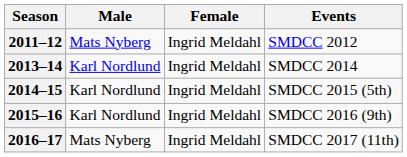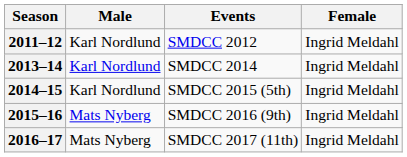 <table class="wikitable">
 <tr>
 <th scope="col">Season</th>
 <th scope="col">Male</th>
+<th scope="col">Events</th>
 <th scope="col">Female</th>
-<th scope="col">Events</th>
 </tr>
 <tr>
 <th scope="row">2011–12</th>
-<td><a href='#'>Mats Nyberg</a></td>
+<td>Karl Nordlund</td>
+<td><a href='#'>SMDCC</a> 2012 </td>
 <td>Ingrid Meldahl</td>
-<td><a href='#'>SMDCC</a> 2012 </td>
 </tr>
 <tr>
 <th scope="row">2013–14</th>
 <td><a href='#'>Karl Nordlund</a></td>
+<td>SMDCC 2014 </td>
 <td>Ingrid Meldahl</td>
-<td>SMDCC 2014 </td>
 </tr>
 <tr>
 <th scope="row">2014–15</th>
 <td>Karl Nordlund</td>
+<td>SMDCC 2015 (5th)</td>
 <td>Ingrid Meldahl</td>
-<td>SMDCC 2015 (5th)</td>
 </tr>
 <tr>
 <th scope="row">2015–16</th>
-<td>Karl Nordlund</td>
+<td><a href='#'>Mats Nyberg</a></td>
+<td>SMDCC 2016 (9th)</td>
 <td>Ingrid Meldahl</td>
-<td>SMDCC 2016 (9th)</td>
 </tr>
 <tr>
 <th scope="row">2016–17</th>
 <td>Mats Nyberg</td>
+<td>SMDCC 2017 (11th)</td>
 <td>Ingrid Meldahl</td>
-<td>SMDCC 2017 (11th)</td>
 </tr>
 </table>
